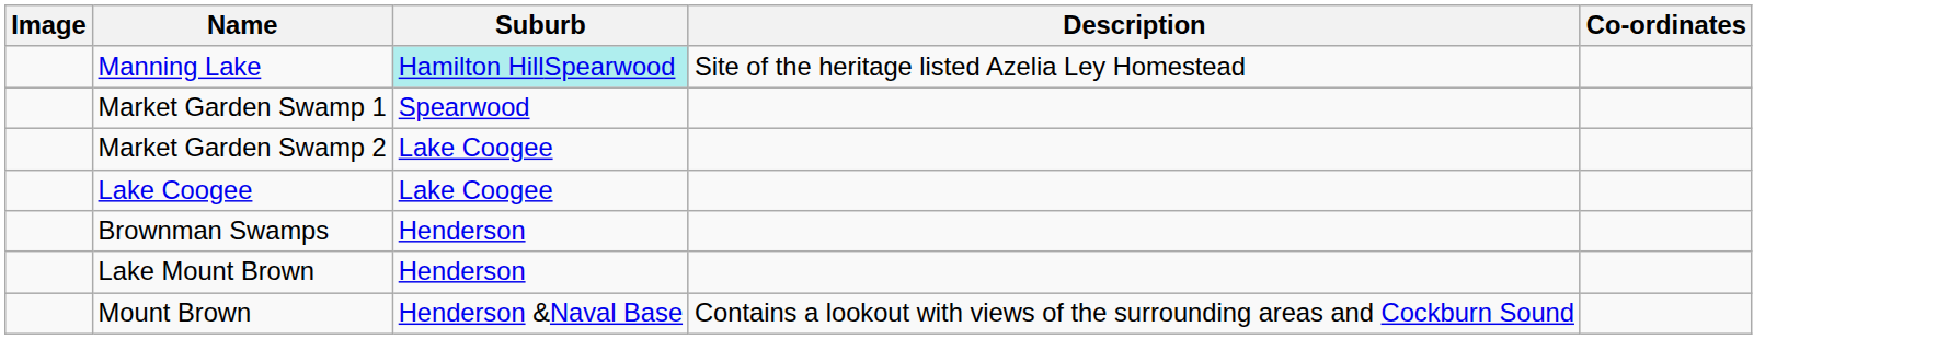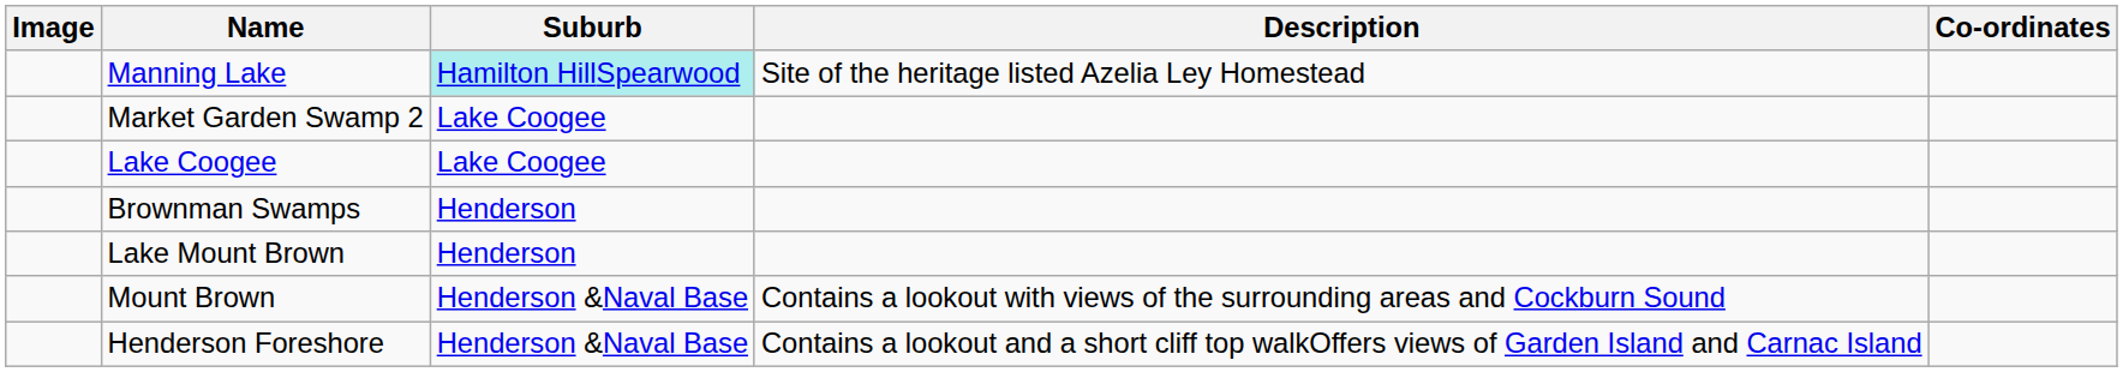 <table class="wikitable sortable">
 <tr>
 <th>Image</th>
 <th>Name</th>
 <th>Suburb</th>
 <th>Description</th>
 <th>Co-ordinates</th>
 </tr>
 <tr>
 <td></td>
 <td><a href='#'>Manning Lake</a></td>
 <td style="background: paleturquoise;"><a href='#'>Hamilton Hill</a><a href='#'>Spearwood</a></td>
 <td>Site of the heritage listed Azelia Ley Homestead</td>
-<td></td>
-</tr>
-<tr>
-<td></td>
-<td>Market Garden Swamp 1</td>
-<td><a href='#'>Spearwood</a></td>
-<td></td>
 <td></td>
 </tr>
 <tr>
 <td></td>
 <td>Market Garden Swamp 2</td>
 <td><a href='#'>Lake Coogee</a></td>
 <td></td>
 <td></td>
 </tr>
 <tr>
 <td></td>
 <td><a href='#'>Lake Coogee</a></td>
 <td><a href='#'>Lake Coogee</a></td>
 <td></td>
 <td></td>
 </tr>
 <tr>
 <td></td>
 <td>Brownman Swamps</td>
 <td><a href='#'>Henderson</a></td>
 <td></td>
 <td></td>
 </tr>
 <tr>
 <td></td>
 <td>Lake Mount Brown</td>
 <td><a href='#'>Henderson</a></td>
 <td></td>
 <td></td>
 </tr>
 <tr>
 <td></td>
 <td>Mount Brown</td>
 <td><a href='#'>Henderson</a> &<a href='#'>Naval Base</a></td>
 <td>Contains a lookout with views of the surrounding areas and <a href='#'>Cockburn Sound</a></td>
 <td></td>
 </tr>
+<tr>
+<td></td>
+<td>Henderson Foreshore</td>
+<td><a href='#'>Henderson</a> &<a href='#'>Naval Base</a></td>
+<td>Contains a lookout and a short cliff top walkOffers views of <a href='#'>Garden Island</a> and <a href='#'>Carnac Island</a></td>
+<td></td>
+</tr>
 </table>
